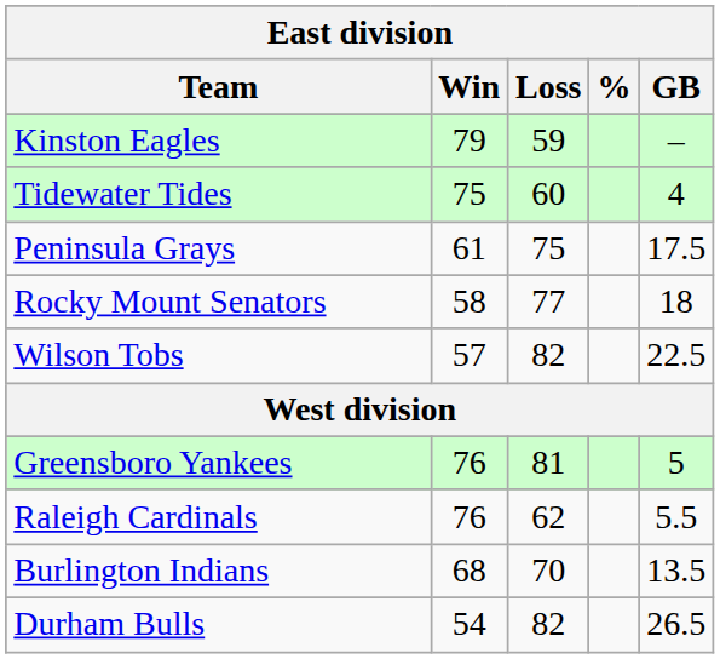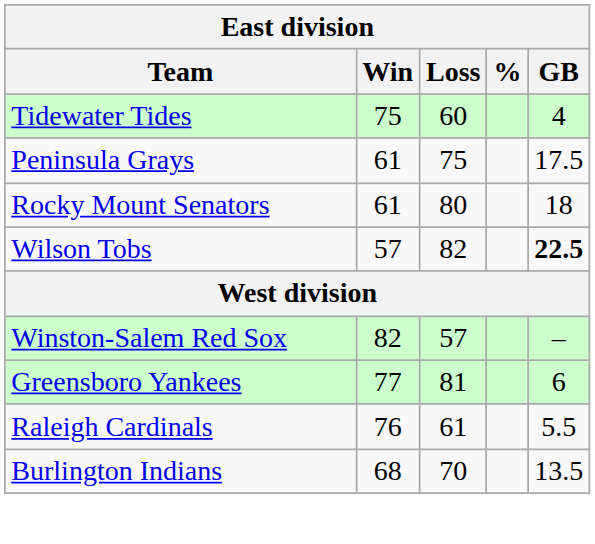 <table class="wikitable">
 <tr>
 <th colspan="5">East division</th>
 </tr>
 <tr>
 <th width="60%">Team</th>
 <th>Win</th>
 <th>Loss</th>
 <th>%</th>
 <th>GB</th>
-</tr>
-<tr align=center bgcolor=ccffcc>
-<td align=left><a href='#'>Kinston Eagles</a></td>
-<td>79</td>
-<td>59</td>
-<td></td>
-<td>–</td>
 </tr>
 <tr align=center bgcolor=ccffcc>
 <td align=left><a href='#'>Tidewater Tides</a></td>
 <td>75</td>
 <td>60</td>
 <td></td>
 <td>4</td>
 </tr>
 <tr align=center>
 <td align=left><a href='#'>Peninsula Grays</a></td>
 <td>61</td>
 <td>75</td>
 <td></td>
 <td>17.5</td>
 </tr>
 <tr align=center>
 <td align=left><a href='#'>Rocky Mount Senators</a></td>
-<td>58</td>
-<td>77</td>
+<td>61</td>
+<td>80</td>
 <td></td>
 <td>18</td>
 </tr>
 <tr align=center>
 <td align=left><a href='#'>Wilson Tobs</a></td>
 <td>57</td>
 <td>82</td>
 <td></td>
-<td>22.5</td>
+<td><strong>22.5</strong></td>
 </tr>
 <tr>
 <th colspan="5">West division</th>
 </tr>
 <tr align=center bgcolor=ccffcc>
+<td align=left><a href='#'>Winston-Salem Red Sox</a></td>
+<td>82</td>
+<td>57</td>
+<td></td>
+<td>–</td>
+</tr>
+<tr align=center bgcolor=ccffcc>
 <td align=left><a href='#'>Greensboro Yankees</a></td>
-<td>76</td>
+<td>77</td>
 <td>81</td>
 <td></td>
-<td>5</td>
+<td>6</td>
 </tr>
 <tr align=center>
 <td align=left><a href='#'>Raleigh Cardinals</a></td>
 <td>76</td>
-<td>62</td>
+<td>61</td>
 <td></td>
 <td>5.5</td>
 </tr>
 <tr align=center>
 <td align=left><a href='#'>Burlington Indians</a></td>
 <td>68</td>
 <td>70</td>
 <td></td>
 <td>13.5</td>
 </tr>
-<tr align=center>
-<td align=left><a href='#'>Durham Bulls</a></td>
-<td>54</td>
-<td>82</td>
-<td></td>
-<td>26.5</td>
-</tr>
 </table>
